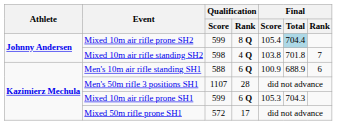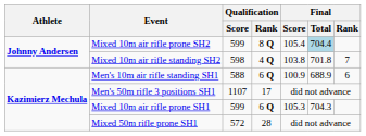 <table class=wikitable style="font-size:90%">
 <tr>
 <th rowspan="2">Athlete</th>
 <th rowspan="2">Event</th>
 <th colspan="2">Qualification</th>
 <th colspan="3">Final</th>
 </tr>
 <tr>
 <th>Score</th>
 <th>Rank</th>
 <th>Score</th>
 <th>Total</th>
 <th>Rank</th>
 </tr>
 <tr>
 <td rowspan="2"><strong><a href='#'>Johnny Andersen</a></strong></td>
 <td><a href='#'>Mixed 10m air rifle prone SH2</a></td>
 <td align=center>599</td>
 <td align=center>8 <strong>Q</strong></td>
 <td align=center>105.4</td>
 <td align=center style="background: lightblue;">704.4</td>
 <td align=center></td>
 </tr>
 <tr>
 <td><a href='#'>Mixed 10m air rifle standing SH2</a></td>
 <td align=center>598</td>
 <td align=center>4 <strong>Q</strong></td>
 <td align=center>103.8</td>
 <td align=center>701.8</td>
 <td align=center>7</td>
 </tr>
 <tr>
 <td rowspan="4"><strong><a href='#'>Kazimierz Mechula</a></strong></td>
 <td><a href='#'>Men's 10m air rifle standing SH1</a></td>
 <td align=center>588</td>
 <td align=center>6 <strong>Q</strong></td>
 <td align=center>100.9</td>
 <td align=center>688.9</td>
 <td align=center>6</td>
 </tr>
 <tr>
 <td><a href='#'>Men's 50m rifle 3 positions SH1</a></td>
 <td align=center>1107</td>
-<td align=center>28</td>
+<td align=center>17</td>
 <td align=center colspan="3">did not advance</td>
 </tr>
 <tr>
 <td><a href='#'>Mixed 10m air rifle prone SH1</a></td>
 <td align=center>599</td>
 <td align=center>6 <strong>Q</strong></td>
 <td align=center>105.3</td>
 <td align=center>704.3</td>
 <td align=center></td>
 </tr>
 <tr>
 <td><a href='#'>Mixed 50m rifle prone SH1</a></td>
 <td align=center>572</td>
-<td align=center>17</td>
+<td align=center>28</td>
 <td align=center colspan="3">did not advance</td>
 </tr>
 </table>
